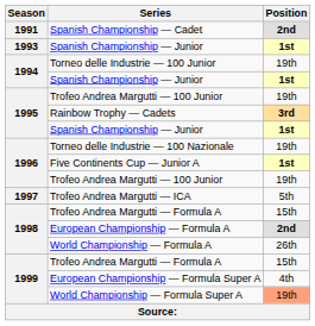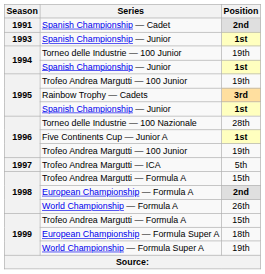 <table class="wikitable" style="font-size: 85%; text-align:center">
 <tr>
 <th>Season</th>
 <th>Series</th>
 <th>Position</th>
 </tr>
 <tr>
 <th>1991</th>
 <td align="left"><a href='#'>Spanish Championship</a> — Cadet</td>
 <td style="background:#DFDFDF;"><strong>2nd</strong></td>
 </tr>
 <tr>
 <th>1993</th>
 <td align="left"><a href='#'>Spanish Championship</a> — Junior</td>
 <td style="background:#FFFFBF;"><strong>1st</strong></td>
 </tr>
 <tr>
 <th rowspan="2">1994</th>
 <td align="left">Torneo delle Industrie — 100 Junior</td>
 <td>19th</td>
 </tr>
 <tr>
 <td align="left"><a href='#'>Spanish Championship</a> — Junior</td>
 <td style="background:#FFFFBF;"><strong>1st</strong></td>
 </tr>
 <tr>
 <th rowspan="3">1995</th>
 <td align="left">Trofeo Andrea Margutti — 100 Junior</td>
 <td>19th</td>
 </tr>
 <tr>
 <td align="left">Rainbow Trophy — Cadets</td>
 <td style="background:#FFDF9F;"><strong>3rd</strong></td>
 </tr>
 <tr>
 <td align="left"><a href='#'>Spanish Championship</a> — Junior</td>
 <td style="background:#FFFFBF;"><strong>1st</strong></td>
 </tr>
 <tr>
 <th rowspan="3">1996</th>
 <td align="left">Torneo delle Industrie — 100 Nazionale</td>
-<td>19th</td>
+<td>28th</td>
 </tr>
 <tr>
 <td align="left">Five Continents Cup — Junior A</td>
 <td style="background:#FFFFBF;"><strong>1st</strong></td>
 </tr>
 <tr>
 <td align="left">Trofeo Andrea Margutti — 100 Junior</td>
 <td>19th</td>
 </tr>
 <tr>
 <th>1997</th>
 <td align="left">Trofeo Andrea Margutti — ICA</td>
 <td>5th</td>
 </tr>
 <tr>
 <th rowspan="3">1998</th>
 <td align="left">Trofeo Andrea Margutti — Formula A</td>
 <td>15th</td>
 </tr>
 <tr>
 <td align="left"><a href='#'>European Championship</a> — Formula A</td>
 <td style="background:#DFDFDF;"><strong>2nd</strong></td>
 </tr>
 <tr>
 <td align="left"><a href='#'>World Championship</a> — Formula A</td>
 <td>26th</td>
 </tr>
 <tr>
 <th rowspan="3">1999</th>
 <td align="left">Trofeo Andrea Margutti — Formula A</td>
 <td>15th</td>
 </tr>
 <tr>
 <td align="left"><a href='#'>European Championship</a> — Formula Super A</td>
-<td>4th</td>
+<td>18th</td>
 </tr>
 <tr>
 <td align="left"><a href='#'>World Championship</a> — Formula Super A</td>
-<td style="background: lightsalmon;">19th</td>
+<td>19th</td>
 </tr>
 <tr>
 <th colspan="3">Source:</th>
 </tr>
 </table>
